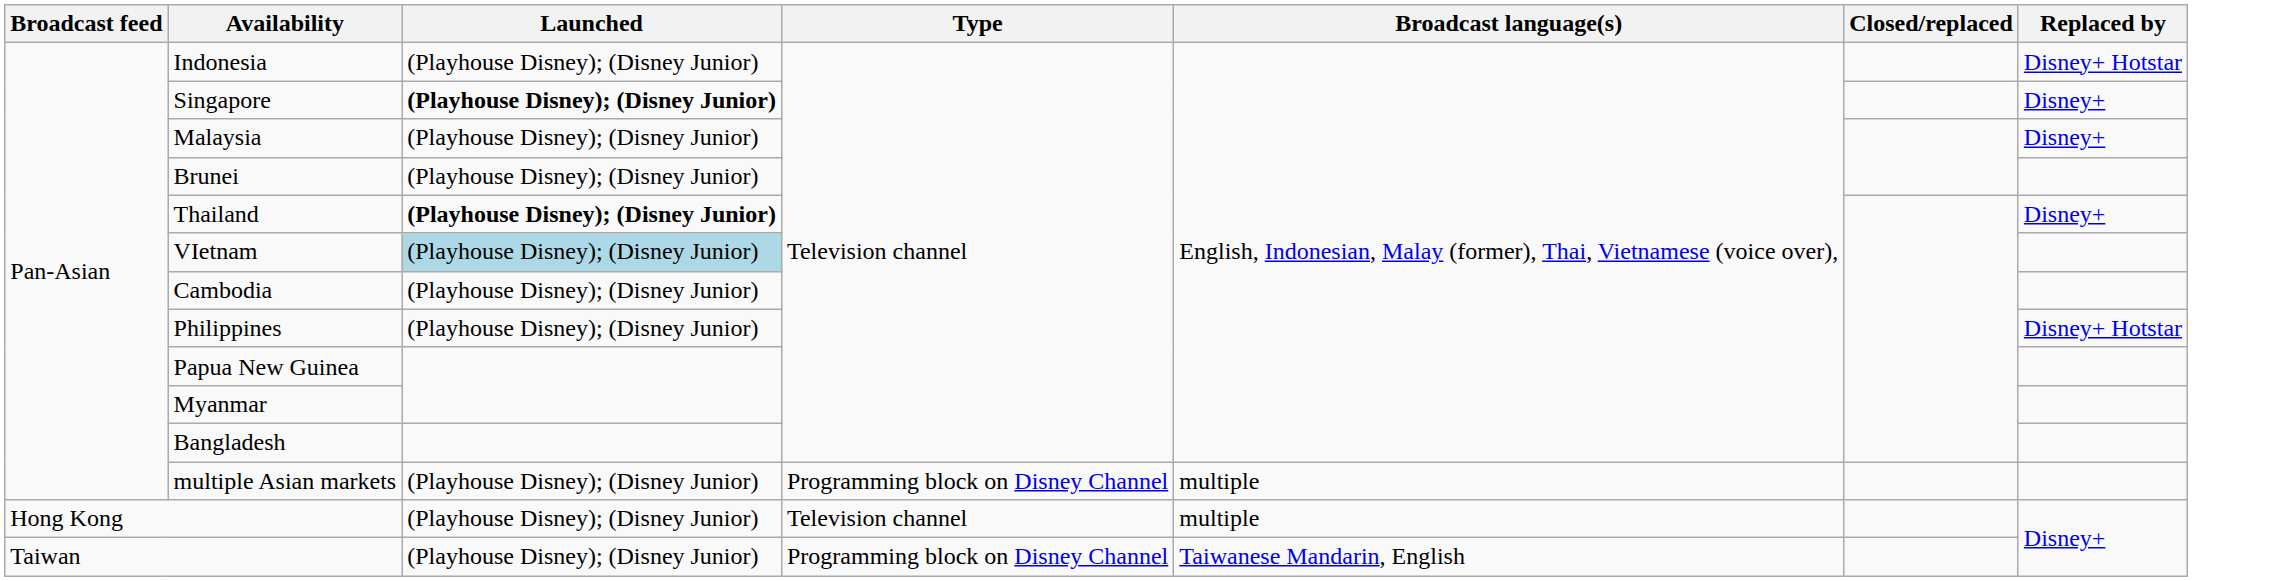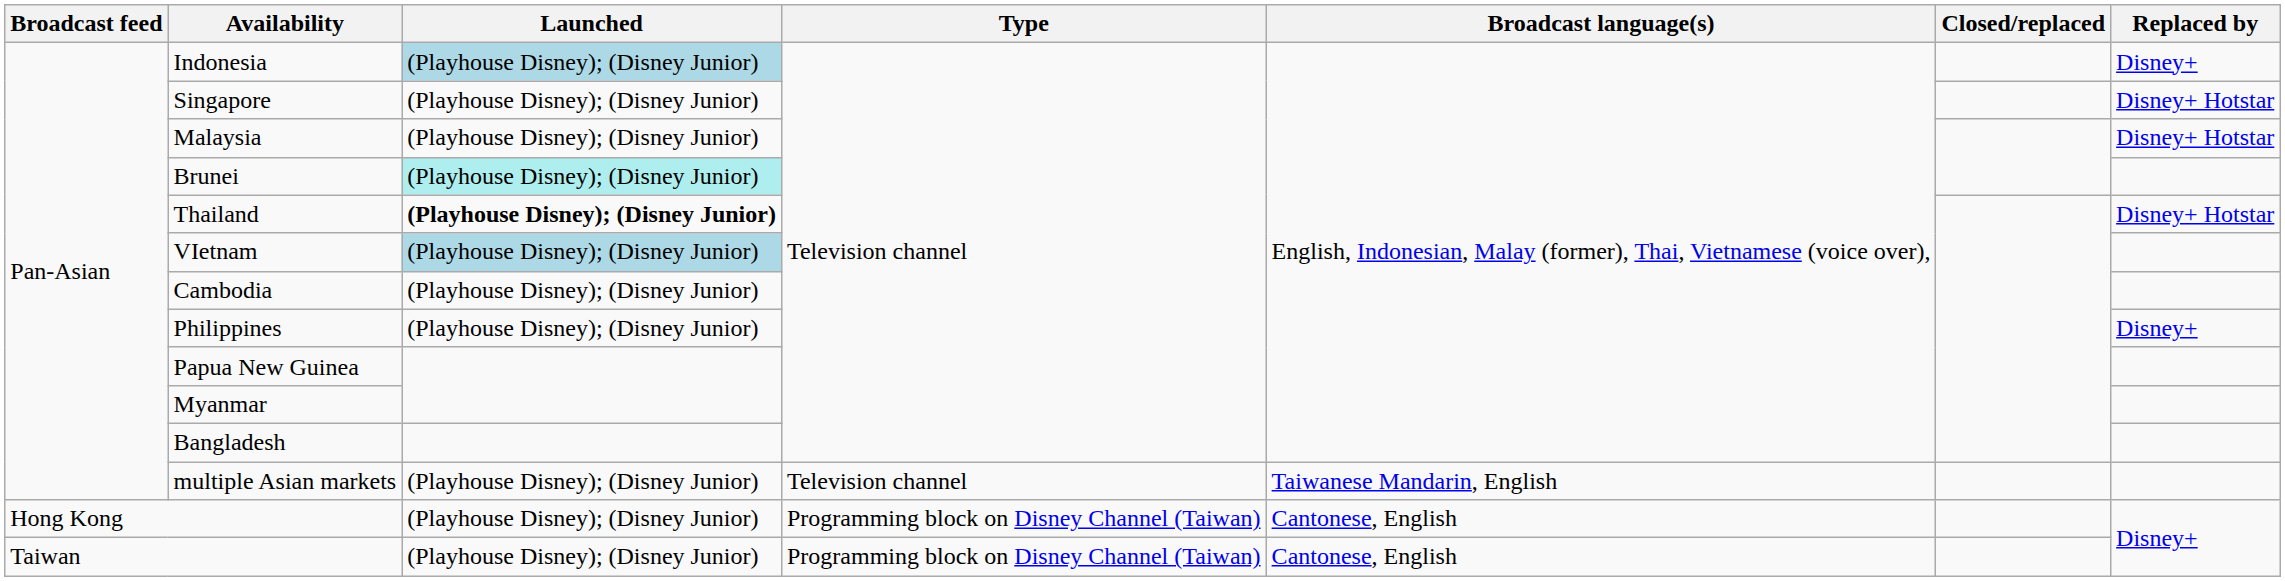 <table class="wikitable">
 <tr>
 <th>Broadcast feed</th>
 <th>Availability</th>
 <th>Launched</th>
 <th>Type</th>
 <th>Broadcast language(s)</th>
 <th>Closed/replaced</th>
 <th>Replaced by</th>
 </tr>
 <tr>
 <td rowspan="12">Pan-Asian</td>
 <td>Indonesia</td>
-<td> (Playhouse Disney);  (Disney Junior)</td>
+<td style="background: lightblue;"> (Playhouse Disney);  (Disney Junior)</td>
 <td rowspan="11">Television channel</td>
 <td rowspan="11">English, <a href='#'>Indonesian</a>, <a href='#'>Malay</a> (former), <a href='#'>Thai</a>, <a href='#'>Vietnamese</a> (voice over),</td>
 <td></td>
-<td><a href='#'>Disney+ Hotstar</a></td>
+<td><a href='#'>Disney+</a></td>
 </tr>
 <tr>
 <td>Singapore</td>
-<td><strong> (Playhouse Disney);  (Disney Junior)</strong></td>
+<td> (Playhouse Disney);  (Disney Junior)</td>
 <td></td>
-<td><a href='#'>Disney+</a></td>
+<td><a href='#'>Disney+ Hotstar</a></td>
 </tr>
 <tr>
 <td>Malaysia</td>
 <td> (Playhouse Disney);  (Disney Junior)</td>
 <td rowspan="2"></td>
-<td><a href='#'>Disney+</a></td>
+<td><a href='#'>Disney+ Hotstar</a></td>
 </tr>
 <tr>
 <td>Brunei</td>
-<td> (Playhouse Disney);  (Disney Junior)</td>
+<td style="background: paleturquoise;"> (Playhouse Disney);  (Disney Junior)</td>
 <td></td>
 </tr>
 <tr>
 <td>Thailand</td>
 <td><strong> (Playhouse Disney);  (Disney Junior)</strong></td>
 <td rowspan="7"></td>
-<td><a href='#'>Disney+</a></td>
+<td><a href='#'>Disney+ Hotstar</a></td>
 </tr>
 <tr>
 <td>VIetnam</td>
 <td style="background: lightblue;"> (Playhouse Disney);  (Disney Junior)</td>
 <td></td>
 </tr>
 <tr>
 <td>Cambodia</td>
 <td> (Playhouse Disney);  (Disney Junior)</td>
 <td></td>
 </tr>
 <tr>
 <td>Philippines</td>
 <td> (Playhouse Disney);  (Disney Junior)</td>
-<td><a href='#'>Disney+ Hotstar</a></td>
+<td><a href='#'>Disney+</a></td>
 </tr>
 <tr>
 <td>Papua New Guinea</td>
 <td rowspan="2"></td>
 <td></td>
 </tr>
 <tr>
 <td>Myanmar</td>
 <td></td>
 </tr>
 <tr>
 <td>Bangladesh</td>
 <td></td>
 <td></td>
 </tr>
 <tr>
 <td>multiple Asian markets</td>
 <td> (Playhouse Disney);  (Disney Junior)</td>
-<td>Programming block on <a href='#'>Disney Channel</a></td>
-<td>multiple</td>
+<td>Television channel</td>
+<td><a href='#'>Taiwanese Mandarin</a>, English</td>
 <td></td>
 <td></td>
 </tr>
 <tr>
 <td colspan="2">Hong Kong</td>
 <td> (Playhouse Disney);  (Disney Junior)</td>
-<td>Television channel</td>
-<td>multiple</td>
+<td>Programming block on <a href='#'>Disney Channel (Taiwan)</a></td>
+<td><a href='#'>Cantonese</a>, English</td>
 <td></td>
 <td rowspan="2"><a href='#'>Disney+</a></td>
 </tr>
 <tr>
 <td colspan="2">Taiwan</td>
 <td> (Playhouse Disney);  (Disney Junior)</td>
-<td>Programming block on <a href='#'>Disney Channel</a></td>
-<td><a href='#'>Taiwanese Mandarin</a>, English</td>
+<td>Programming block on <a href='#'>Disney Channel (Taiwan)</a></td>
+<td><a href='#'>Cantonese</a>, English</td>
 <td></td>
 </tr>
 </table>
